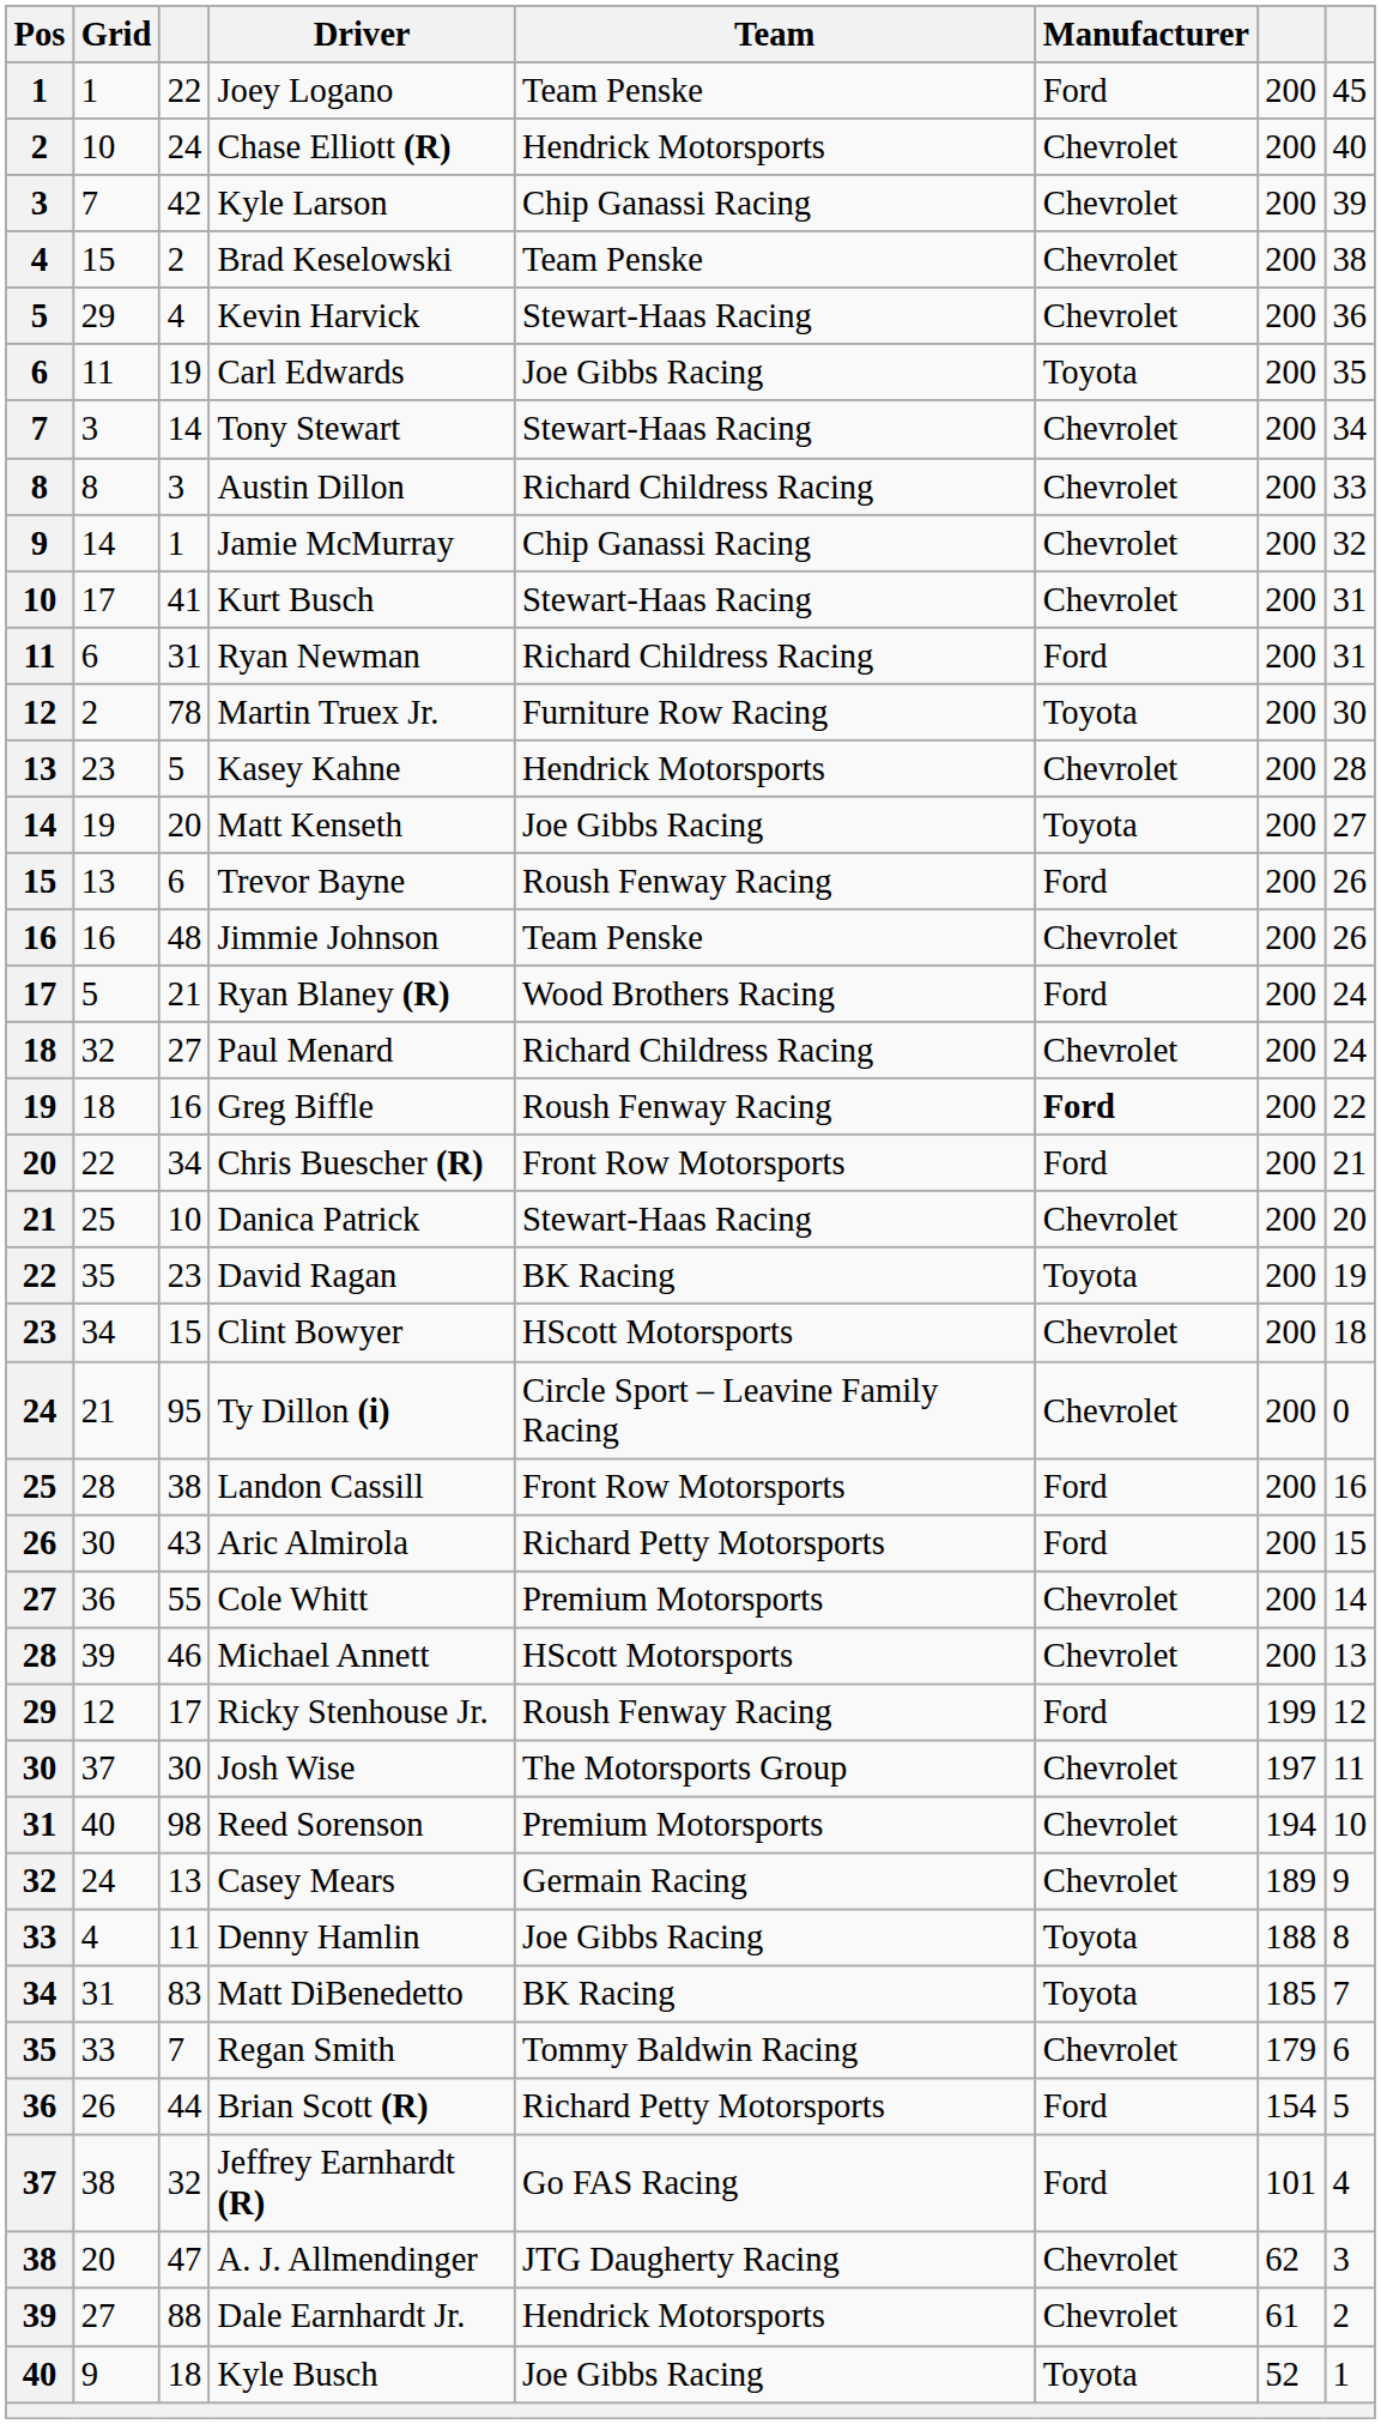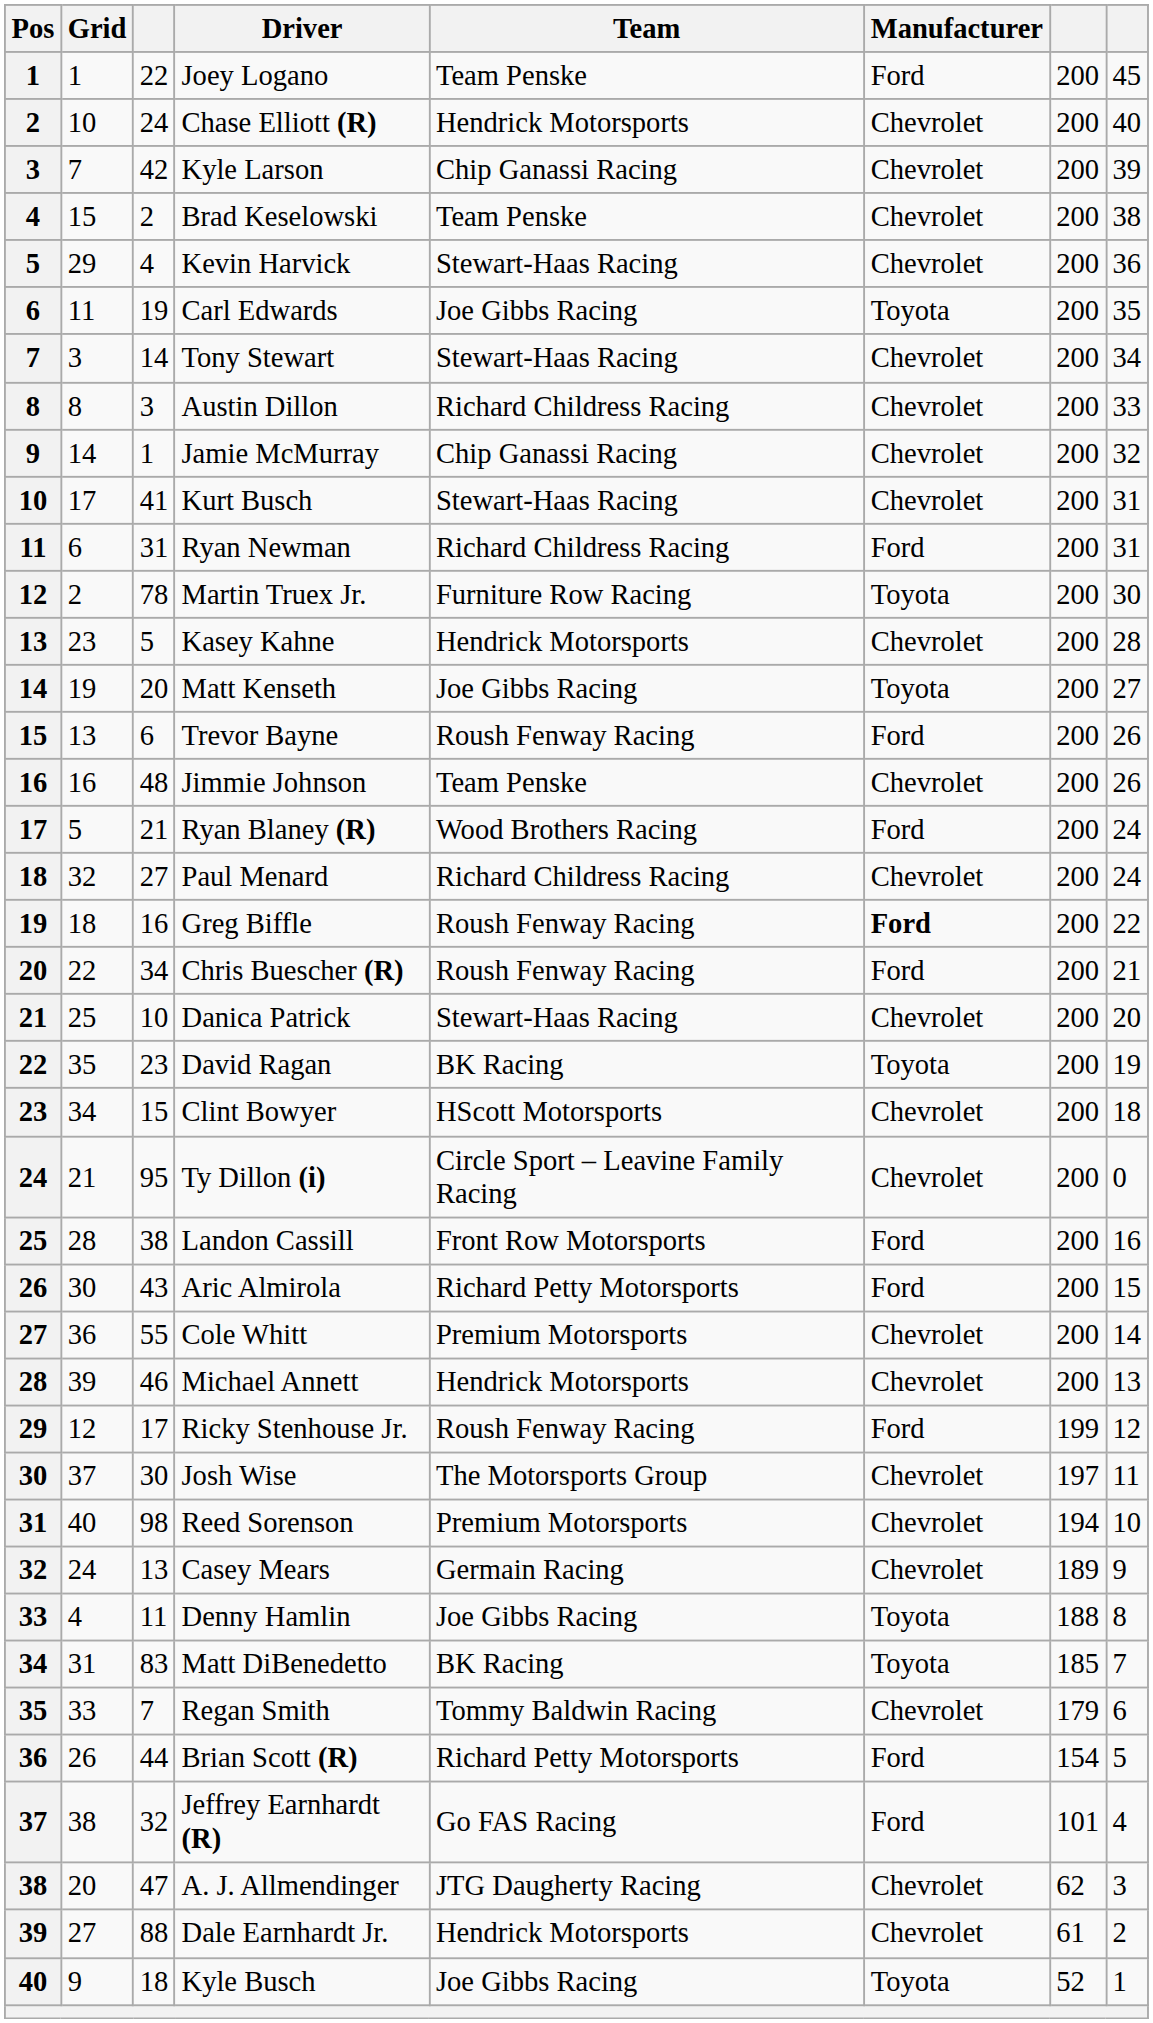 <table class="wikitable" style="font-size:95%">
 <tr>
 <th>Pos</th>
 <th>Grid</th>
 <th></th>
 <th>Driver</th>
 <th>Team</th>
 <th>Manufacturer</th>
 <th></th>
 <th></th>
 </tr>
 <tr>
 <th>1</th>
 <td>1</td>
 <td>22</td>
 <td>Joey Logano</td>
 <td>Team Penske</td>
 <td>Ford</td>
 <td>200</td>
 <td>45</td>
 </tr>
 <tr>
 <th>2</th>
 <td>10</td>
 <td>24</td>
 <td>Chase Elliott <strong>(R)</strong></td>
 <td>Hendrick Motorsports</td>
 <td>Chevrolet</td>
 <td>200</td>
 <td>40</td>
 </tr>
 <tr>
 <th>3</th>
 <td>7</td>
 <td>42</td>
 <td>Kyle Larson</td>
 <td>Chip Ganassi Racing</td>
 <td>Chevrolet</td>
 <td>200</td>
 <td>39</td>
 </tr>
 <tr>
 <th>4</th>
 <td>15</td>
 <td>2</td>
 <td>Brad Keselowski</td>
 <td>Team Penske</td>
 <td>Chevrolet</td>
 <td>200</td>
 <td>38</td>
 </tr>
 <tr>
 <th>5</th>
 <td>29</td>
 <td>4</td>
 <td>Kevin Harvick</td>
 <td>Stewart-Haas Racing</td>
 <td>Chevrolet</td>
 <td>200</td>
 <td>36</td>
 </tr>
 <tr>
 <th>6</th>
 <td>11</td>
 <td>19</td>
 <td>Carl Edwards</td>
 <td>Joe Gibbs Racing</td>
 <td>Toyota</td>
 <td>200</td>
 <td>35</td>
 </tr>
 <tr>
 <th>7</th>
 <td>3</td>
 <td>14</td>
 <td>Tony Stewart</td>
 <td>Stewart-Haas Racing</td>
 <td>Chevrolet</td>
 <td>200</td>
 <td>34</td>
 </tr>
 <tr>
 <th>8</th>
 <td>8</td>
 <td>3</td>
 <td>Austin Dillon</td>
 <td>Richard Childress Racing</td>
 <td>Chevrolet</td>
 <td>200</td>
 <td>33</td>
 </tr>
 <tr>
 <th>9</th>
 <td>14</td>
 <td>1</td>
 <td>Jamie McMurray</td>
 <td>Chip Ganassi Racing</td>
 <td>Chevrolet</td>
 <td>200</td>
 <td>32</td>
 </tr>
 <tr>
 <th>10</th>
 <td>17</td>
 <td>41</td>
 <td>Kurt Busch</td>
 <td>Stewart-Haas Racing</td>
 <td>Chevrolet</td>
 <td>200</td>
 <td>31</td>
 </tr>
 <tr>
 <th>11</th>
 <td>6</td>
 <td>31</td>
 <td>Ryan Newman</td>
 <td>Richard Childress Racing</td>
 <td>Ford</td>
 <td>200</td>
 <td>31</td>
 </tr>
 <tr>
 <th>12</th>
 <td>2</td>
 <td>78</td>
 <td>Martin Truex Jr.</td>
 <td>Furniture Row Racing</td>
 <td>Toyota</td>
 <td>200</td>
 <td>30</td>
 </tr>
 <tr>
 <th>13</th>
 <td>23</td>
 <td>5</td>
 <td>Kasey Kahne</td>
 <td>Hendrick Motorsports</td>
 <td>Chevrolet</td>
 <td>200</td>
 <td>28</td>
 </tr>
 <tr>
 <th>14</th>
 <td>19</td>
 <td>20</td>
 <td>Matt Kenseth</td>
 <td>Joe Gibbs Racing</td>
 <td>Toyota</td>
 <td>200</td>
 <td>27</td>
 </tr>
 <tr>
 <th>15</th>
 <td>13</td>
 <td>6</td>
 <td>Trevor Bayne</td>
 <td>Roush Fenway Racing</td>
 <td>Ford</td>
 <td>200</td>
 <td>26</td>
 </tr>
 <tr>
 <th>16</th>
 <td>16</td>
 <td>48</td>
 <td>Jimmie Johnson</td>
 <td>Team Penske</td>
 <td>Chevrolet</td>
 <td>200</td>
 <td>26</td>
 </tr>
 <tr>
 <th>17</th>
 <td>5</td>
 <td>21</td>
 <td>Ryan Blaney <strong>(R)</strong></td>
 <td>Wood Brothers Racing</td>
 <td>Ford</td>
 <td>200</td>
 <td>24</td>
 </tr>
 <tr>
 <th>18</th>
 <td>32</td>
 <td>27</td>
 <td>Paul Menard</td>
 <td>Richard Childress Racing</td>
 <td>Chevrolet</td>
 <td>200</td>
 <td>24</td>
 </tr>
 <tr>
 <th>19</th>
 <td>18</td>
 <td>16</td>
 <td>Greg Biffle</td>
 <td>Roush Fenway Racing</td>
 <td><strong>Ford</strong></td>
 <td>200</td>
 <td>22</td>
 </tr>
 <tr>
 <th>20</th>
 <td>22</td>
 <td>34</td>
 <td>Chris Buescher <strong>(R)</strong></td>
-<td>Front Row Motorsports</td>
+<td>Roush Fenway Racing</td>
 <td>Ford</td>
 <td>200</td>
 <td>21</td>
 </tr>
 <tr>
 <th>21</th>
 <td>25</td>
 <td>10</td>
 <td>Danica Patrick</td>
 <td>Stewart-Haas Racing</td>
 <td>Chevrolet</td>
 <td>200</td>
 <td>20</td>
 </tr>
 <tr>
 <th>22</th>
 <td>35</td>
 <td>23</td>
 <td>David Ragan</td>
 <td>BK Racing</td>
 <td>Toyota</td>
 <td>200</td>
 <td>19</td>
 </tr>
 <tr>
 <th>23</th>
 <td>34</td>
 <td>15</td>
 <td>Clint Bowyer</td>
 <td>HScott Motorsports</td>
 <td>Chevrolet</td>
 <td>200</td>
 <td>18</td>
 </tr>
 <tr>
 <th>24</th>
 <td>21</td>
 <td>95</td>
 <td>Ty Dillon <strong>(i)</strong></td>
 <td>Circle Sport – Leavine Family Racing</td>
 <td>Chevrolet</td>
 <td>200</td>
 <td>0</td>
 </tr>
 <tr>
 <th>25</th>
 <td>28</td>
 <td>38</td>
 <td>Landon Cassill</td>
 <td>Front Row Motorsports</td>
 <td>Ford</td>
 <td>200</td>
 <td>16</td>
 </tr>
 <tr>
 <th>26</th>
 <td>30</td>
 <td>43</td>
 <td>Aric Almirola</td>
 <td>Richard Petty Motorsports</td>
 <td>Ford</td>
 <td>200</td>
 <td>15</td>
 </tr>
 <tr>
 <th>27</th>
 <td>36</td>
 <td>55</td>
 <td>Cole Whitt</td>
 <td>Premium Motorsports</td>
 <td>Chevrolet</td>
 <td>200</td>
 <td>14</td>
 </tr>
 <tr>
 <th>28</th>
 <td>39</td>
 <td>46</td>
 <td>Michael Annett</td>
-<td>HScott Motorsports</td>
+<td>Hendrick Motorsports</td>
 <td>Chevrolet</td>
 <td>200</td>
 <td>13</td>
 </tr>
 <tr>
 <th>29</th>
 <td>12</td>
 <td>17</td>
 <td>Ricky Stenhouse Jr.</td>
 <td>Roush Fenway Racing</td>
 <td>Ford</td>
 <td>199</td>
 <td>12</td>
 </tr>
 <tr>
 <th>30</th>
 <td>37</td>
 <td>30</td>
 <td>Josh Wise</td>
 <td>The Motorsports Group</td>
 <td>Chevrolet</td>
 <td>197</td>
 <td>11</td>
 </tr>
 <tr>
 <th>31</th>
 <td>40</td>
 <td>98</td>
 <td>Reed Sorenson</td>
 <td>Premium Motorsports</td>
 <td>Chevrolet</td>
 <td>194</td>
 <td>10</td>
 </tr>
 <tr>
 <th>32</th>
 <td>24</td>
 <td>13</td>
 <td>Casey Mears</td>
 <td>Germain Racing</td>
 <td>Chevrolet</td>
 <td>189</td>
 <td>9</td>
 </tr>
 <tr>
 <th>33</th>
 <td>4</td>
 <td>11</td>
 <td>Denny Hamlin</td>
 <td>Joe Gibbs Racing</td>
 <td>Toyota</td>
 <td>188</td>
 <td>8</td>
 </tr>
 <tr>
 <th>34</th>
 <td>31</td>
 <td>83</td>
 <td>Matt DiBenedetto</td>
 <td>BK Racing</td>
 <td>Toyota</td>
 <td>185</td>
 <td>7</td>
 </tr>
 <tr>
 <th>35</th>
 <td>33</td>
 <td>7</td>
 <td>Regan Smith</td>
 <td>Tommy Baldwin Racing</td>
 <td>Chevrolet</td>
 <td>179</td>
 <td>6</td>
 </tr>
 <tr>
 <th>36</th>
 <td>26</td>
 <td>44</td>
 <td>Brian Scott <strong>(R)</strong></td>
 <td>Richard Petty Motorsports</td>
 <td>Ford</td>
 <td>154</td>
 <td>5</td>
 </tr>
 <tr>
 <th>37</th>
 <td>38</td>
 <td>32</td>
 <td>Jeffrey Earnhardt <strong>(R)</strong></td>
 <td>Go FAS Racing</td>
 <td>Ford</td>
 <td>101</td>
 <td>4</td>
 </tr>
 <tr>
 <th>38</th>
 <td>20</td>
 <td>47</td>
 <td>A. J. Allmendinger</td>
 <td>JTG Daugherty Racing</td>
 <td>Chevrolet</td>
 <td>62</td>
 <td>3</td>
 </tr>
 <tr>
 <th>39</th>
 <td>27</td>
 <td>88</td>
 <td>Dale Earnhardt Jr.</td>
 <td>Hendrick Motorsports</td>
 <td>Chevrolet</td>
 <td>61</td>
 <td>2</td>
 </tr>
 <tr>
 <th>40</th>
 <td>9</td>
 <td>18</td>
 <td>Kyle Busch</td>
 <td>Joe Gibbs Racing</td>
 <td>Toyota</td>
 <td>52</td>
 <td>1</td>
 </tr>
 <tr class="sortbottom">
 <th colspan="8"></th>
 </tr>
 </table>
